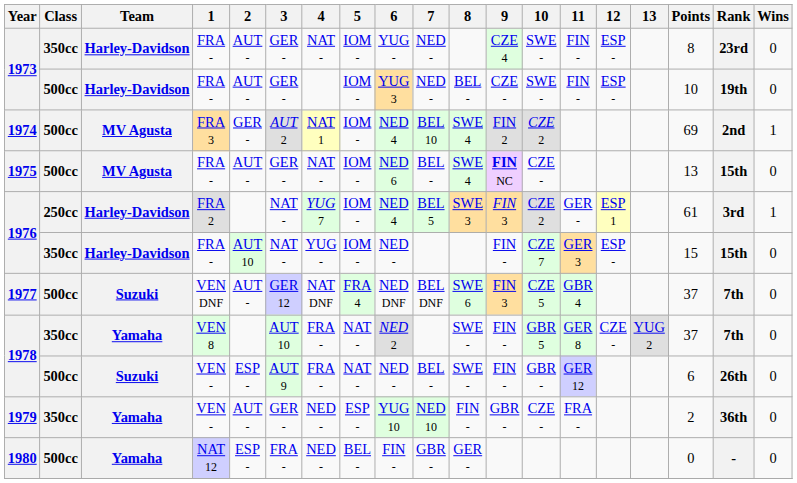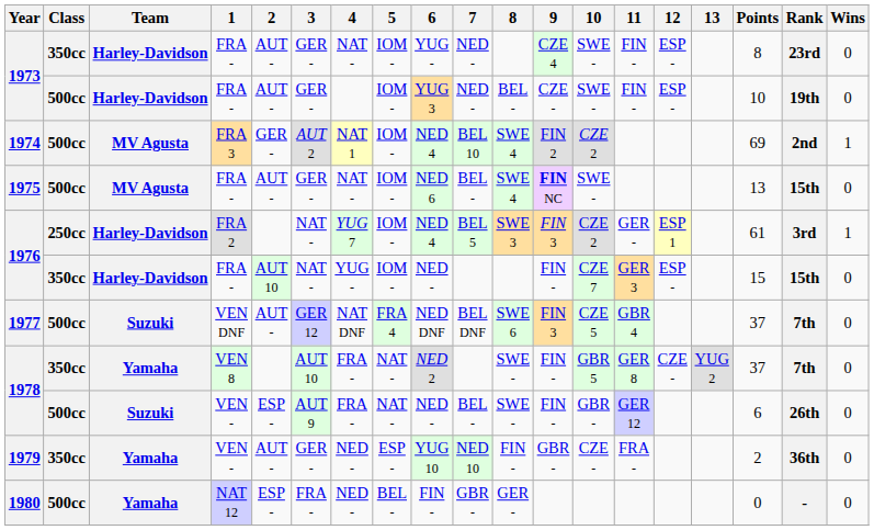 <table class="wikitable" style="text-align:center; font-size:95%">
 <tr>
 <th>Year</th>
 <th>Class</th>
 <th>Team</th>
 <th>1</th>
 <th>2</th>
 <th>3</th>
 <th>4</th>
 <th>5</th>
 <th>6</th>
 <th>7</th>
 <th>8</th>
 <th>9</th>
 <th>10</th>
 <th>11</th>
 <th>12</th>
 <th>13</th>
 <th>Points</th>
 <th>Rank</th>
 <th>Wins</th>
 </tr>
 <tr>
 <th rowspan=2><a href='#'>1973</a></th>
 <th>350cc</th>
 <th><a href='#'>Harley-Davidson</a></th>
 <td><a href='#'>FRA</a><br><small>-</small></td>
 <td><a href='#'>AUT</a><br><small>-</small></td>
 <td><a href='#'>GER</a><br><small>-</small></td>
 <td><a href='#'>NAT</a><br><small>-</small></td>
 <td><a href='#'>IOM</a><br><small>-</small></td>
 <td><a href='#'>YUG</a><br><small>-</small></td>
 <td><a href='#'>NED</a><br><small>-</small></td>
 <td></td>
 <td style="background:#DFFFDF;"><a href='#'>CZE</a><br><small>4</small></td>
 <td><a href='#'>SWE</a><br><small>-</small></td>
 <td><a href='#'>FIN</a><br><small>-</small></td>
 <td><a href='#'>ESP</a><br><small>-</small></td>
 <td></td>
 <td>8</td>
 <th>23rd</th>
 <td>0</td>
 </tr>
 <tr>
 <th>500cc</th>
 <th><a href='#'>Harley-Davidson</a></th>
 <td><a href='#'>FRA</a><br><small>-</small></td>
 <td><a href='#'>AUT</a><br><small>-</small></td>
 <td><a href='#'>GER</a><br><small>-</small></td>
 <td></td>
 <td><a href='#'>IOM</a><br><small>-</small></td>
 <td style="background:#FFDF9F;"><a href='#'>YUG</a><br><small>3</small></td>
 <td><a href='#'>NED</a><br><small>-</small></td>
 <td><a href='#'>BEL</a><br><small>-</small></td>
 <td><a href='#'>CZE</a><br><small>-</small></td>
 <td><a href='#'>SWE</a><br><small>-</small></td>
 <td><a href='#'>FIN</a><br><small>-</small></td>
 <td><a href='#'>ESP</a><br><small>-</small></td>
 <td></td>
 <td>10</td>
 <th>19th</th>
 <td>0</td>
 </tr>
 <tr>
 <th><a href='#'>1974</a></th>
 <th>500cc</th>
 <th><a href='#'>MV Agusta</a></th>
 <td style="background:#FFDF9F;"><a href='#'>FRA</a><br><small>3</small></td>
 <td><a href='#'>GER</a><br><small>-</small></td>
 <td style="background:#DFDFDF;"><em><a href='#'>AUT</a></em><br><small>2</small></td>
 <td style="background:#FFFFBF;"><a href='#'>NAT</a><br><small>1</small></td>
 <td><a href='#'>IOM</a><br><small>-</small></td>
 <td style="background:#DFFFDF;"><a href='#'>NED</a><br><small>4</small></td>
 <td style="background:#DFFFDF;"><a href='#'>BEL</a><br><small>10</small></td>
 <td style="background:#DFFFDF;"><a href='#'>SWE</a><br><small>4</small></td>
 <td style="background:#DFDFDF;"><a href='#'>FIN</a><br><small>2</small></td>
 <td style="background:#DFDFDF;"><em><a href='#'>CZE</a></em><br><small>2</small></td>
 <td></td>
 <td></td>
 <td></td>
 <td>69</td>
 <th>2nd</th>
 <td>1</td>
 </tr>
 <tr>
 <th><a href='#'>1975</a></th>
 <th>500cc</th>
 <th><a href='#'>MV Agusta</a></th>
 <td><a href='#'>FRA</a><br><small>-</small></td>
 <td><a href='#'>AUT</a><br><small>-</small></td>
 <td><a href='#'>GER</a><br><small>-</small></td>
 <td><a href='#'>NAT</a><br><small>-</small></td>
 <td><a href='#'>IOM</a><br><small>-</small></td>
 <td style="background:#DFFFDF;"><a href='#'>NED</a><br><small>6</small></td>
 <td><a href='#'>BEL</a><br><small>-</small></td>
 <td style="background:#DFFFDF;"><a href='#'>SWE</a><br><small>4</small></td>
 <td style="background:#EFCFFF;"><strong><a href='#'>FIN</a></strong><br><small>NC</small></td>
-<td><a href='#'>CZE</a><br><small>-</small></td>
+<td><a href='#'>SWE</a><br><small>-</small></td>
 <td></td>
 <td></td>
 <td></td>
 <td>13</td>
 <th>15th</th>
 <td>0</td>
 </tr>
 <tr>
 <th rowspan=2><a href='#'>1976</a></th>
 <th>250cc</th>
 <th><a href='#'>Harley-Davidson</a></th>
 <td style="background:#DFDFDF;"><a href='#'>FRA</a><br><small>2</small></td>
 <td></td>
 <td><a href='#'>NAT</a><br><small>-</small></td>
 <td style="background:#DFFFDF;"><em><a href='#'>YUG</a></em><br><small>7</small></td>
 <td><a href='#'>IOM</a><br><small>-</small></td>
 <td style="background:#DFFFDF;"><a href='#'>NED</a><br><small>4</small></td>
 <td style="background:#DFFFDF;"><a href='#'>BEL</a><br><small>5</small></td>
 <td style="background:#FFDF9F;"><a href='#'>SWE</a><br><small>3</small></td>
 <td style="background:#FFDF9F;"><em><a href='#'>FIN</a></em><br><small>3</small></td>
 <td style="background:#DFDFDF;"><a href='#'>CZE</a><br><small>2</small></td>
 <td><a href='#'>GER</a><br><small>-</small></td>
 <td style="background:#FFFFBF;"><a href='#'>ESP</a><br><small>1</small></td>
 <td></td>
 <td>61</td>
 <th>3rd</th>
 <td>1</td>
 </tr>
 <tr>
 <th>350cc</th>
 <th><a href='#'>Harley-Davidson</a></th>
 <td><a href='#'>FRA</a><br><small>-</small></td>
 <td style="background:#DFFFDF;"><a href='#'>AUT</a><br><small>10</small></td>
 <td><a href='#'>NAT</a><br><small>-</small></td>
 <td><a href='#'>YUG</a><br><small>-</small></td>
 <td><a href='#'>IOM</a><br><small>-</small></td>
 <td><a href='#'>NED</a><br><small>-</small></td>
 <td></td>
 <td></td>
 <td><a href='#'>FIN</a><br><small>-</small></td>
 <td style="background:#DFFFDF;"><a href='#'>CZE</a><br><small>7</small></td>
 <td style="background:#FFDF9F;"><a href='#'>GER</a><br><small>3</small></td>
 <td><a href='#'>ESP</a><br><small>-</small></td>
 <td></td>
 <td>15</td>
 <th>15th</th>
 <td>0</td>
 </tr>
 <tr>
 <th><a href='#'>1977</a></th>
 <th>500cc</th>
 <th><a href='#'>Suzuki</a></th>
 <td><a href='#'>VEN</a><br><small>DNF</small></td>
 <td><a href='#'>AUT</a><br><small>-</small></td>
 <td style="background:#CFCFFF;"><a href='#'>GER</a><br><small>12</small></td>
 <td><a href='#'>NAT</a><br><small>DNF</small></td>
 <td style="background:#DFFFDF;"><a href='#'>FRA</a><br><small>4</small></td>
 <td><a href='#'>NED</a><br><small>DNF</small></td>
 <td><a href='#'>BEL</a><br><small>DNF</small></td>
 <td style="background:#DFFFDF;"><a href='#'>SWE</a><br><small>6</small></td>
 <td style="background:#FFDF9F;"><a href='#'>FIN</a><br><small>3</small></td>
 <td style="background:#DFFFDF;"><a href='#'>CZE</a><br><small>5</small></td>
 <td style="background:#DFFFDF;"><a href='#'>GBR</a><br><small>4</small></td>
 <td></td>
 <td></td>
 <td>37</td>
 <th>7th</th>
 <td>0</td>
 </tr>
 <tr>
 <th rowspan=2><a href='#'>1978</a></th>
 <th>350cc</th>
 <th><a href='#'>Yamaha</a></th>
 <td style="background:#DFFFDF;"><a href='#'>VEN</a><br><small>8</small></td>
 <td></td>
 <td style="background:#DFFFDF;"><a href='#'>AUT</a><br><small>10</small></td>
 <td><a href='#'>FRA</a><br><small>-</small></td>
 <td><a href='#'>NAT</a><br><small>-</small></td>
 <td style="background:#DFDFDF;"><em><a href='#'>NED</a></em><br><small>2</small></td>
 <td></td>
 <td><a href='#'>SWE</a><br><small>-</small></td>
 <td><a href='#'>FIN</a><br><small>-</small></td>
 <td style="background:#DFFFDF;"><a href='#'>GBR</a><br><small>5</small></td>
 <td style="background:#DFFFDF;"><a href='#'>GER</a><br><small>8</small></td>
 <td><a href='#'>CZE</a><br><small>-</small></td>
 <td style="background:#DFDFDF;"><a href='#'>YUG</a><br><small>2</small></td>
 <td>37</td>
 <th>7th</th>
 <td>0</td>
 </tr>
 <tr>
 <th>500cc</th>
 <th><a href='#'>Suzuki</a></th>
 <td><a href='#'>VEN</a><br><small>-</small></td>
 <td><a href='#'>ESP</a><br><small>-</small></td>
 <td style="background:#DFFFDF;"><a href='#'>AUT</a><br><small>9</small></td>
 <td><a href='#'>FRA</a><br><small>-</small></td>
 <td><a href='#'>NAT</a><br><small>-</small></td>
 <td><a href='#'>NED</a><br><small>-</small></td>
 <td><a href='#'>BEL</a><br><small>-</small></td>
 <td><a href='#'>SWE</a><br><small>-</small></td>
 <td><a href='#'>FIN</a><br><small>-</small></td>
 <td><a href='#'>GBR</a><br><small>-</small></td>
 <td style="background:#CFCFFF;"><a href='#'>GER</a><br><small>12</small></td>
 <td></td>
 <td></td>
 <td>6</td>
 <th>26th</th>
 <td>0</td>
 </tr>
 <tr>
 <th><a href='#'>1979</a></th>
 <th>350cc</th>
 <th><a href='#'>Yamaha</a></th>
 <td><a href='#'>VEN</a><br><small>-</small></td>
 <td><a href='#'>AUT</a><br><small>-</small></td>
 <td><a href='#'>GER</a><br><small>-</small></td>
 <td><a href='#'>NED</a><br><small>-</small></td>
 <td><a href='#'>ESP</a><br><small>-</small></td>
 <td style="background:#DFFFDF;"><a href='#'>YUG</a><br><small>10</small></td>
 <td style="background:#DFFFDF;"><a href='#'>NED</a><br><small>10</small></td>
 <td><a href='#'>FIN</a><br><small>-</small></td>
 <td><a href='#'>GBR</a><br><small>-</small></td>
 <td><a href='#'>CZE</a><br><small>-</small></td>
 <td><a href='#'>FRA</a><br><small>-</small></td>
 <td></td>
 <td></td>
 <td>2</td>
 <th>36th</th>
 <td>0</td>
 </tr>
 <tr>
 <th><a href='#'>1980</a></th>
 <th>500cc</th>
 <th><a href='#'>Yamaha</a></th>
 <td style="background:#CFCFFF;"><a href='#'>NAT</a><br><small>12</small></td>
 <td><a href='#'>ESP</a><br><small>-</small></td>
 <td><a href='#'>FRA</a><br><small>-</small></td>
 <td><a href='#'>NED</a><br><small>-</small></td>
 <td><a href='#'>BEL</a><br><small>-</small></td>
 <td><a href='#'>FIN</a><br><small>-</small></td>
 <td><a href='#'>GBR</a><br><small>-</small></td>
 <td><a href='#'>GER</a><br><small>-</small></td>
 <td></td>
 <td></td>
 <td></td>
 <td></td>
 <td></td>
 <td>0</td>
 <th>-</th>
 <td>0</td>
 </tr>
 <tr>
 </tr>
 </table>
